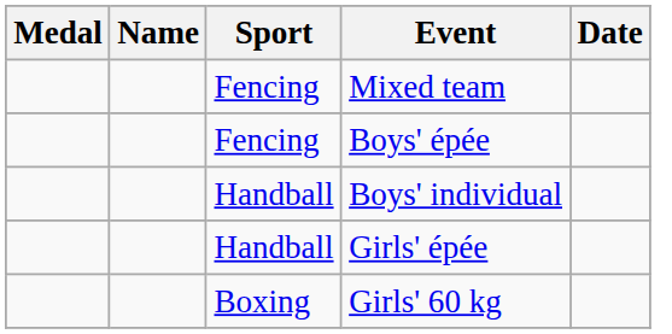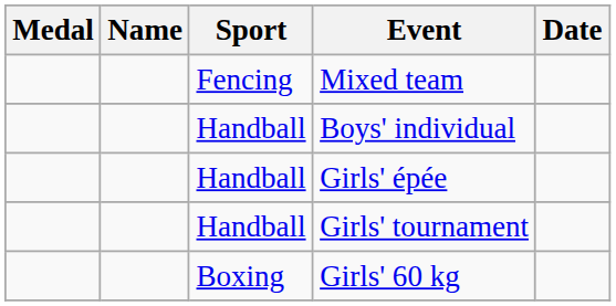 <table class="wikitable sortable" style="font-size: 95%">
 <tr>
 <th>Medal</th>
 <th>Name</th>
 <th>Sport</th>
 <th>Event</th>
 <th>Date</th>
 </tr>
 <tr>
 <td></td>
 <td><br></td>
 <td><a href='#'>Fencing</a></td>
 <td><a href='#'>Mixed team</a></td>
 <td></td>
 </tr>
 <tr>
 <td></td>
 <td></td>
-<td><a href='#'>Fencing</a></td>
-<td><a href='#'>Boys' épée</a></td>
-<td></td>
-</tr>
-<tr>
-<td></td>
-<td></td>
 <td><a href='#'>Handball</a></td>
 <td><a href='#'>Boys' individual</a></td>
 <td></td>
 </tr>
 <tr>
 <td></td>
 <td></td>
 <td><a href='#'>Handball</a></td>
 <td><a href='#'>Girls' épée</a></td>
 <td></td>
 </tr>
 <tr>
 <td></td>
+<td><br></td>
+<td><a href='#'>Handball</a></td>
+<td><a href='#'>Girls' tournament</a></td>
+<td></td>
+</tr>
+<tr>
+<td></td>
 <td></td>
 <td><a href='#'>Boxing</a></td>
 <td><a href='#'>Girls' 60 kg</a></td>
 <td></td>
 </tr>
 </table>
